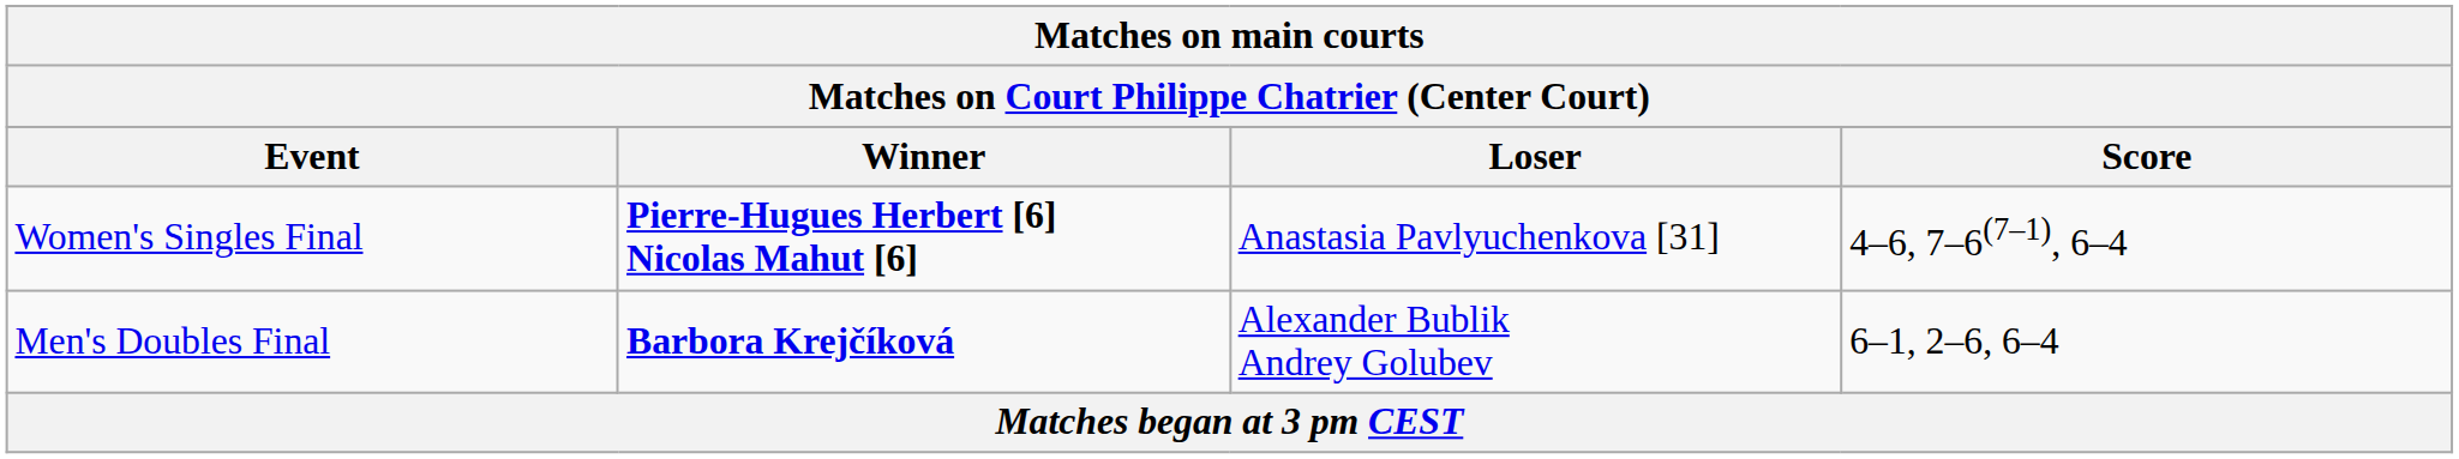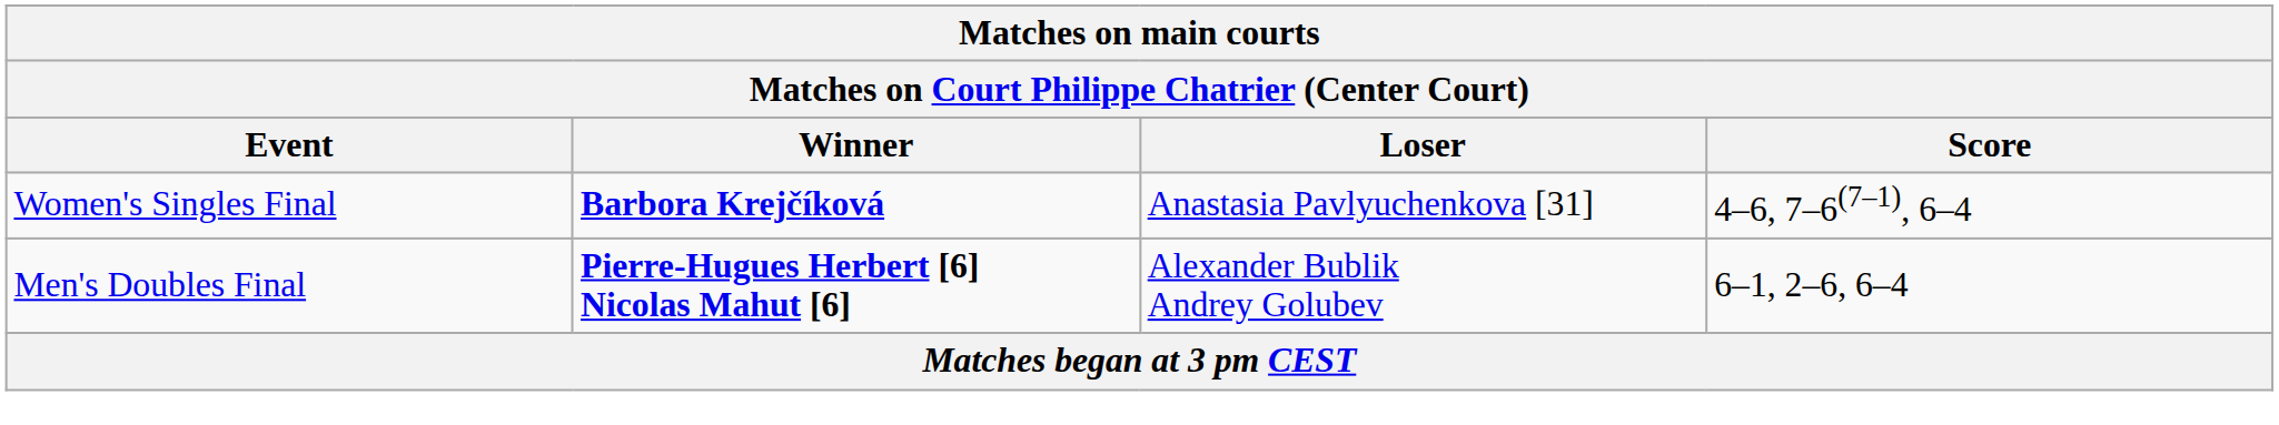 <table class="wikitable" style="margin:auto;">
 <tr>
 <th colspan="4" style="white-space:nowrap">Matches on main courts</th>
 </tr>
 <tr>
 <th colspan="4">Matches on <a href='#'>Court Philippe Chatrier</a> (Center Court)</th>
 </tr>
 <tr>
 <th width="250">Event</th>
 <th width="250">Winner</th>
 <th width="250">Loser</th>
 <th width="250">Score</th>
 </tr>
 <tr>
 <td><a href='#'>Women's Singles Final</a></td>
-<td><strong> <a href='#'>Pierre-Hugues Herbert</a> [6]<br> <a href='#'>Nicolas Mahut</a> [6]</strong></td>
+<td> <strong><a href='#'>Barbora Krejčíková</a></strong></td>
 <td> <a href='#'>Anastasia Pavlyuchenkova</a> [31]</td>
 <td>4–6, 7–6<sup>(7–1)</sup>, 6–4</td>
 </tr>
 <tr>
 <td><a href='#'>Men's Doubles Final</a></td>
-<td> <strong><a href='#'>Barbora Krejčíková</a></strong></td>
+<td><strong> <a href='#'>Pierre-Hugues Herbert</a> [6]<br> <a href='#'>Nicolas Mahut</a> [6]</strong></td>
 <td> <a href='#'>Alexander Bublik</a><br> <a href='#'>Andrey Golubev</a></td>
 <td>6–1, 2–6, 6–4</td>
 </tr>
 <tr>
 <th colspan="4"><em>Matches began at 3 pm <a href='#'>CEST</a></em></th>
 </tr>
 </table>
